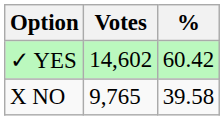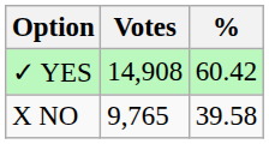 <table class="wikitable">
 <tr>
 <th>Option</th>
 <th>Votes</th>
 <th>%</th>
 </tr>
 <tr>
 <td style=background:#bbf8be>✓ YES</td>
-<td style=background:#bbf8be>14,602</td>
+<td style=background:#bbf8be>14,908</td>
 <td style=background:#bbf8be>60.42</td>
 </tr>
 <tr>
 <td>X NO</td>
 <td>9,765</td>
 <td>39.58</td>
 </tr>
 </table>
